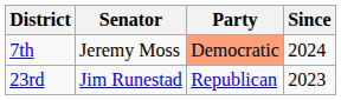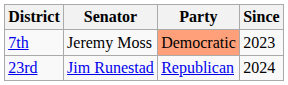 <table class="wikitable">
 <tr>
 <th>District</th>
 <th>Senator</th>
 <th>Party</th>
 <th>Since</th>
 </tr>
 <tr>
 <td><a href='#'>7th</a></td>
 <td>Jeremy Moss</td>
 <td style="background: lightsalmon;">Democratic</td>
-<td>2024</td>
+<td>2023</td>
 </tr>
 <tr>
 <td><a href='#'>23rd</a></td>
 <td><a href='#'>Jim Runestad</a></td>
 <td><a href='#'>Republican</a></td>
-<td>2023</td>
+<td>2024</td>
 </tr>
 </table>
